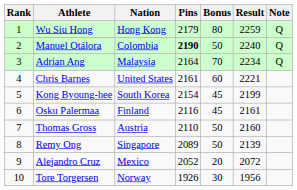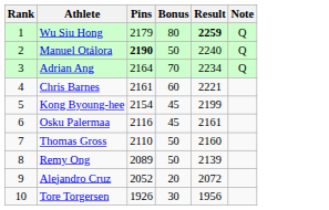 <table class="wikitable sortable" style="text-align:center">
 <tr>
 <th>Rank</th>
 <th>Athlete</th>
-<th>Nation</th>
 <th>Pins</th>
 <th>Bonus</th>
 <th>Result</th>
 <th>Note</th>
 </tr>
 <tr bgcolor=ccffcc>
 <td>1</td>
 <td align=left><a href='#'>Wu Siu Hong</a></td>
-<td align=left> <a href='#'>Hong Kong</a></td>
 <td>2179</td>
 <td>80</td>
-<td>2259</td>
+<td><strong>2259</strong></td>
 <td>Q</td>
 </tr>
 <tr bgcolor=ccffcc>
 <td>2</td>
 <td align=left><a href='#'>Manuel Otálora</a></td>
-<td align=left> <a href='#'>Colombia</a></td>
 <td><strong>2190</strong></td>
 <td>50</td>
 <td>2240</td>
 <td>Q</td>
 </tr>
 <tr bgcolor=ccffcc>
 <td>3</td>
 <td align=left><a href='#'>Adrian Ang</a></td>
-<td align=left> <a href='#'>Malaysia</a></td>
 <td>2164</td>
 <td>70</td>
 <td>2234</td>
 <td>Q</td>
 </tr>
 <tr>
 <td>4</td>
 <td align=left><a href='#'>Chris Barnes</a></td>
-<td align=left> <a href='#'>United States</a></td>
 <td>2161</td>
 <td>60</td>
 <td>2221</td>
 <td></td>
 </tr>
 <tr>
 <td>5</td>
 <td align=left><a href='#'>Kong Byoung-hee</a></td>
-<td align=left> <a href='#'>South Korea</a></td>
 <td>2154</td>
 <td>45</td>
 <td>2199</td>
 <td></td>
 </tr>
 <tr>
 <td>6</td>
 <td align=left><a href='#'>Osku Palermaa</a></td>
-<td align=left> <a href='#'>Finland</a></td>
 <td>2116</td>
 <td>45</td>
 <td>2161</td>
 <td></td>
 </tr>
 <tr>
 <td>7</td>
 <td align=left><a href='#'>Thomas Gross</a></td>
-<td align=left> <a href='#'>Austria</a></td>
 <td>2110</td>
 <td>50</td>
 <td>2160</td>
 <td></td>
 </tr>
 <tr>
 <td>8</td>
 <td align=left><a href='#'>Remy Ong</a></td>
-<td align=left> <a href='#'>Singapore</a></td>
 <td>2089</td>
 <td>50</td>
 <td>2139</td>
 <td></td>
 </tr>
 <tr>
 <td>9</td>
 <td align=left><a href='#'>Alejandro Cruz</a></td>
-<td align=left> <a href='#'>Mexico</a></td>
 <td>2052</td>
 <td>20</td>
 <td>2072</td>
 <td></td>
 </tr>
 <tr>
 <td>10</td>
 <td align=left><a href='#'>Tore Torgersen</a></td>
-<td align=left> <a href='#'>Norway</a></td>
 <td>1926</td>
 <td>30</td>
 <td>1956</td>
 <td></td>
 </tr>
 </table>
